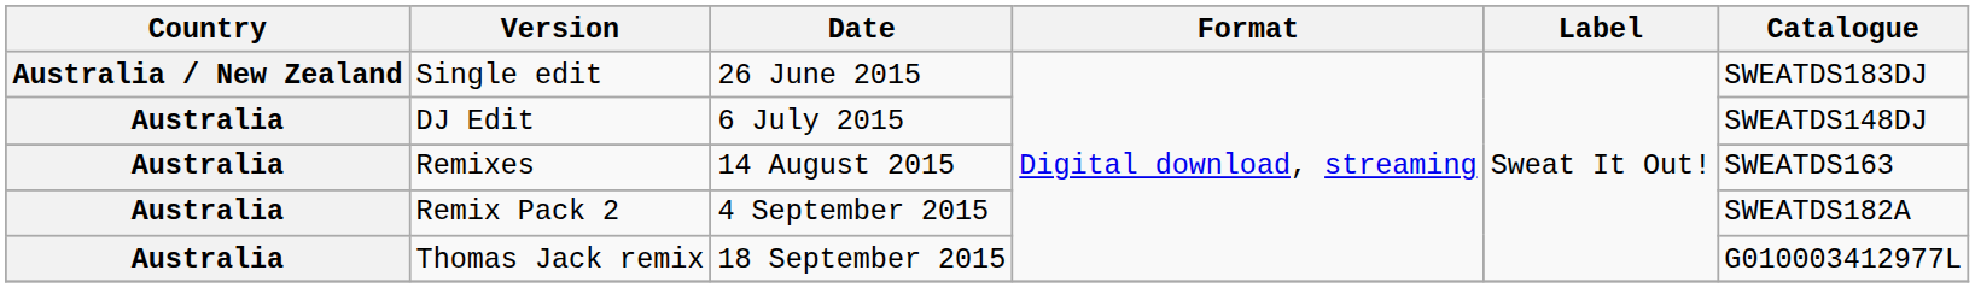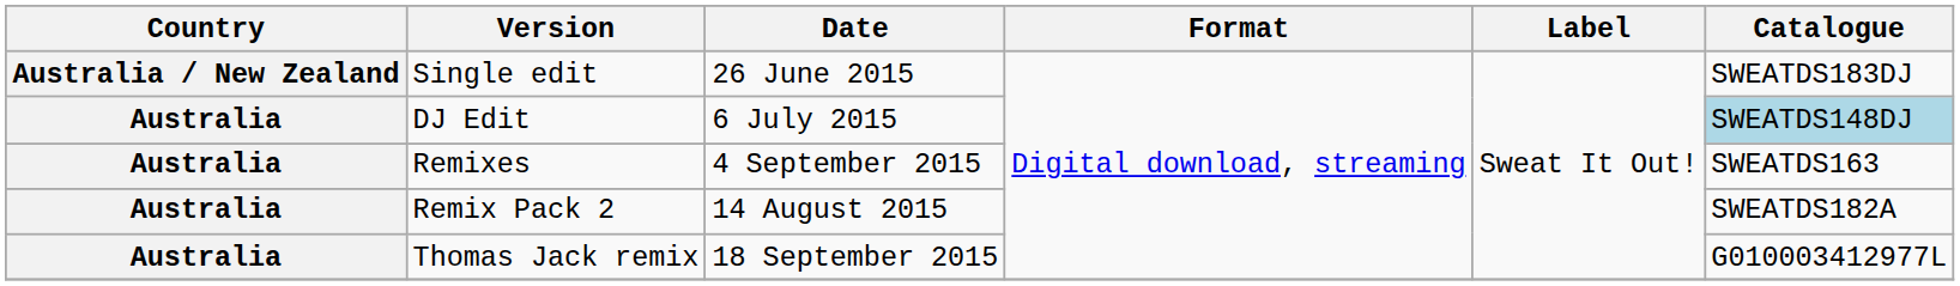 <table class="wikitable plainrowheaders">
 <tr>
 <th scope="col">Country</th>
 <th scope="col">Version</th>
 <th scope="col">Date</th>
 <th scope="col">Format</th>
 <th scope="col">Label</th>
 <th scope="col">Catalogue</th>
 </tr>
 <tr>
 <th scope="row">Australia / New Zealand</th>
 <td>Single edit</td>
 <td>26 June 2015 </td>
 <td rowspan="5"><a href='#'>Digital download</a>, <a href='#'>streaming</a></td>
 <td rowspan="5">Sweat It Out!</td>
 <td>SWEATDS183DJ</td>
 </tr>
 <tr>
 <th scope="row">Australia</th>
 <td>DJ Edit</td>
 <td>6 July 2015</td>
-<td>SWEATDS148DJ</td>
+<td style="background: lightblue;">SWEATDS148DJ</td>
 </tr>
 <tr>
 <th scope="row">Australia</th>
 <td>Remixes</td>
-<td>14 August 2015</td>
+<td>4 September 2015</td>
 <td>SWEATDS163</td>
 </tr>
 <tr>
 <th scope="row">Australia</th>
 <td>Remix Pack 2</td>
-<td>4 September 2015</td>
+<td>14 August 2015</td>
 <td>SWEATDS182A</td>
 </tr>
 <tr>
 <th scope="row">Australia</th>
 <td>Thomas Jack remix</td>
 <td>18 September 2015</td>
 <td>G010003412977L</td>
 </tr>
 <tr>
 </tr>
 </table>
